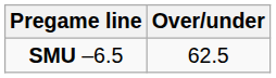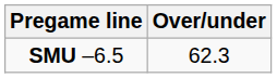 <table class="wikitable">
 <tr align="center">
 <th style=>Pregame line</th>
 <th style=>Over/under</th>
 </tr>
 <tr align="center">
 <td><strong>SMU</strong> –6.5</td>
-<td>62.5</td>
+<td>62.3</td>
 </tr>
 </table>
